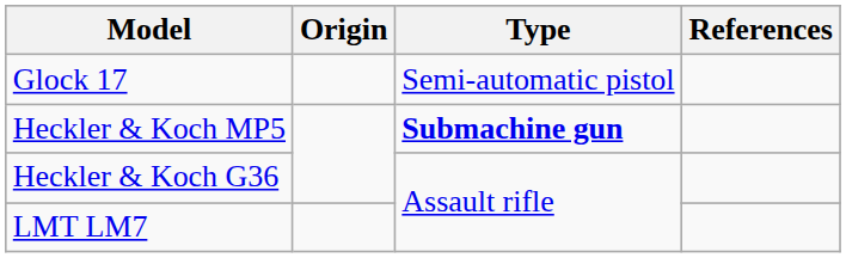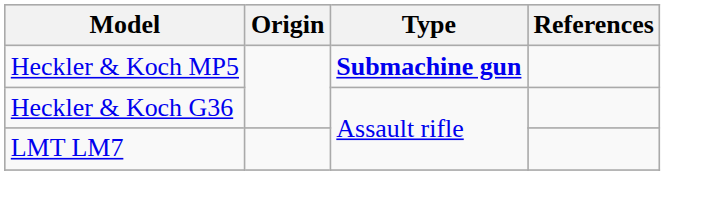 <table class="wikitable">
 <tr>
 <th>Model</th>
 <th>Origin</th>
 <th>Type</th>
 <th>References</th>
-</tr>
-<tr>
-<td><a href='#'>Glock 17</a></td>
-<td></td>
-<td><a href='#'>Semi-automatic pistol</a></td>
-<td></td>
 </tr>
 <tr>
 <td><a href='#'>Heckler & Koch MP5</a></td>
 <td rowspan="2"></td>
 <td><strong><a href='#'>Submachine gun</a></strong></td>
 <td></td>
 </tr>
 <tr>
 <td><a href='#'>Heckler & Koch G36</a></td>
 <td rowspan="2"><a href='#'>Assault rifle</a></td>
 <td></td>
 </tr>
 <tr>
 <td><a href='#'>LMT LM7</a></td>
 <td></td>
 <td></td>
 </tr>
 </table>
